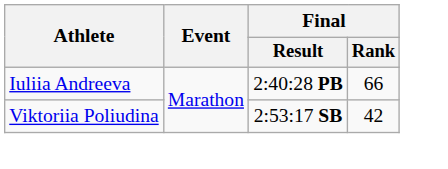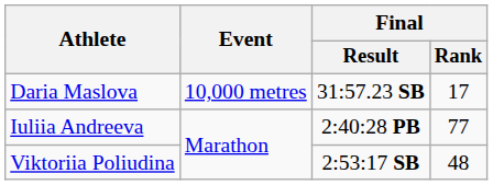 <table class="wikitable" style="font-size:90%">
 <tr>
 <th rowspan="2">Athlete</th>
 <th rowspan="2">Event</th>
 <th colspan="2">Final</th>
 </tr>
 <tr style="font-size:95%">
 <th>Result</th>
 <th>Rank</th>
 </tr>
 <tr style=text-align:center>
+<td style=text-align:left><a href='#'>Daria Maslova</a></td>
+<td style=text-align:left><a href='#'>10,000 metres</a></td>
+<td>31:57.23 <strong>SB</strong></td>
+<td>17</td>
+</tr>
+<tr style=text-align:center>
 <td style=text-align:left><a href='#'>Iuliia Andreeva</a></td>
 <td style=text-align:left rowspan=2><a href='#'>Marathon</a></td>
 <td>2:40:28 <strong>PB</strong></td>
-<td>66</td>
+<td>77</td>
 </tr>
 <tr style=text-align:center>
 <td style=text-align:left><a href='#'>Viktoriia Poliudina</a></td>
 <td>2:53:17 <strong>SB</strong></td>
-<td>42</td>
+<td>48</td>
 </tr>
 </table>
